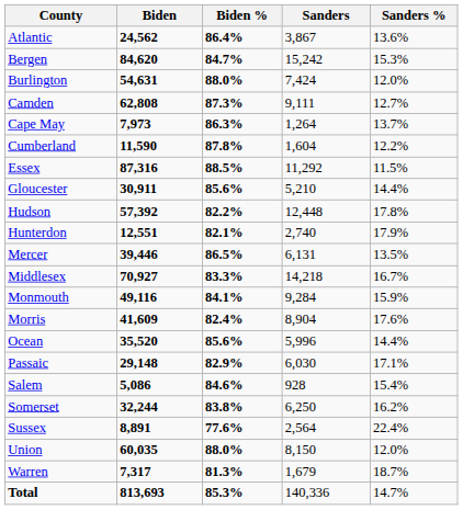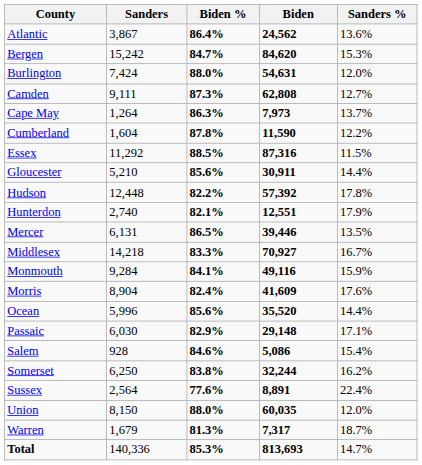 <table width="60%" class="wikitable sortable">
 <tr>
 <th width="11%">County</th>
+<th width="10%">Sanders</th>
+<th width="10%">Biden %</th>
 <th width="10%">Biden</th>
-<th width="10%">Biden %</th>
-<th width="10%">Sanders</th>
 <th width="10%">Sanders %</th>
 </tr>
 <tr>
 <td><a href='#'>Atlantic</a></td>
+<td>3,867</td>
+<td><strong>86.4%</strong></td>
 <td><strong>24,562</strong></td>
-<td><strong>86.4%</strong></td>
-<td>3,867</td>
 <td>13.6%</td>
 </tr>
 <tr>
 <td><a href='#'>Bergen</a></td>
+<td>15,242</td>
+<td><strong>84.7%</strong></td>
 <td><strong>84,620</strong></td>
-<td><strong>84.7%</strong></td>
-<td>15,242</td>
 <td>15.3%</td>
 </tr>
 <tr>
 <td><a href='#'>Burlington</a></td>
+<td>7,424</td>
+<td><strong>88.0%</strong></td>
 <td><strong>54,631</strong></td>
-<td><strong>88.0%</strong></td>
-<td>7,424</td>
 <td>12.0%</td>
 </tr>
 <tr>
 <td><a href='#'>Camden</a></td>
+<td>9,111</td>
+<td><strong>87.3%</strong></td>
 <td><strong>62,808</strong></td>
-<td><strong>87.3%</strong></td>
-<td>9,111</td>
 <td>12.7%</td>
 </tr>
 <tr>
 <td><a href='#'>Cape May</a></td>
+<td>1,264</td>
+<td><strong>86.3%</strong></td>
 <td><strong>7,973</strong></td>
-<td><strong>86.3%</strong></td>
-<td>1,264</td>
 <td>13.7%</td>
 </tr>
 <tr>
 <td><a href='#'>Cumberland</a></td>
+<td>1,604</td>
+<td><strong>87.8%</strong></td>
 <td><strong>11,590</strong></td>
-<td><strong>87.8%</strong></td>
-<td>1,604</td>
 <td>12.2%</td>
 </tr>
 <tr>
 <td><a href='#'>Essex</a></td>
+<td>11,292</td>
+<td><strong>88.5%</strong></td>
 <td><strong>87,316</strong></td>
-<td><strong>88.5%</strong></td>
-<td>11,292</td>
 <td>11.5%</td>
 </tr>
 <tr>
 <td><a href='#'>Gloucester</a></td>
+<td>5,210</td>
+<td><strong>85.6%</strong></td>
 <td><strong>30,911</strong></td>
-<td><strong>85.6%</strong></td>
-<td>5,210</td>
 <td>14.4%</td>
 </tr>
 <tr>
 <td><a href='#'>Hudson</a></td>
+<td>12,448</td>
+<td><strong>82.2%</strong></td>
 <td><strong>57,392</strong></td>
-<td><strong>82.2%</strong></td>
-<td>12,448</td>
 <td>17.8%</td>
 </tr>
 <tr>
 <td><a href='#'>Hunterdon</a></td>
+<td>2,740</td>
+<td><strong>82.1%</strong></td>
 <td><strong>12,551</strong></td>
-<td><strong>82.1%</strong></td>
-<td>2,740</td>
 <td>17.9%</td>
 </tr>
 <tr>
 <td><a href='#'>Mercer</a></td>
+<td>6,131</td>
+<td><strong>86.5%</strong></td>
 <td><strong>39,446</strong></td>
-<td><strong>86.5%</strong></td>
-<td>6,131</td>
 <td>13.5%</td>
 </tr>
 <tr>
 <td><a href='#'>Middlesex</a></td>
+<td>14,218</td>
+<td><strong>83.3%</strong></td>
 <td><strong>70,927</strong></td>
-<td><strong>83.3%</strong></td>
-<td>14,218</td>
 <td>16.7%</td>
 </tr>
 <tr>
 <td><a href='#'>Monmouth</a></td>
+<td>9,284</td>
+<td><strong>84.1%</strong></td>
 <td><strong>49,116</strong></td>
-<td><strong>84.1%</strong></td>
-<td>9,284</td>
 <td>15.9%</td>
 </tr>
 <tr>
 <td><a href='#'>Morris</a></td>
+<td>8,904</td>
+<td><strong>82.4%</strong></td>
 <td><strong>41,609</strong></td>
-<td><strong>82.4%</strong></td>
-<td>8,904</td>
 <td>17.6%</td>
 </tr>
 <tr>
 <td><a href='#'>Ocean</a></td>
+<td>5,996</td>
+<td><strong>85.6%</strong></td>
 <td><strong>35,520</strong></td>
-<td><strong>85.6%</strong></td>
-<td>5,996</td>
 <td>14.4%</td>
 </tr>
 <tr>
 <td><a href='#'>Passaic</a></td>
+<td>6,030</td>
+<td><strong>82.9%</strong></td>
 <td><strong>29,148</strong></td>
-<td><strong>82.9%</strong></td>
-<td>6,030</td>
 <td>17.1%</td>
 </tr>
 <tr>
 <td><a href='#'>Salem</a></td>
+<td>928</td>
+<td><strong>84.6%</strong></td>
 <td><strong>5,086</strong></td>
-<td><strong>84.6%</strong></td>
-<td>928</td>
 <td>15.4%</td>
 </tr>
 <tr>
 <td><a href='#'>Somerset</a></td>
+<td>6,250</td>
+<td><strong>83.8%</strong></td>
 <td><strong>32,244</strong></td>
-<td><strong>83.8%</strong></td>
-<td>6,250</td>
 <td>16.2%</td>
 </tr>
 <tr>
 <td><a href='#'>Sussex</a></td>
+<td>2,564</td>
+<td><strong>77.6%</strong></td>
 <td><strong>8,891</strong></td>
-<td><strong>77.6%</strong></td>
-<td>2,564</td>
 <td>22.4%</td>
 </tr>
 <tr>
 <td><a href='#'>Union</a></td>
+<td>8,150</td>
+<td><strong>88.0%</strong></td>
 <td><strong>60,035</strong></td>
-<td><strong>88.0%</strong></td>
-<td>8,150</td>
 <td>12.0%</td>
 </tr>
 <tr>
 <td><a href='#'>Warren</a></td>
+<td>1,679</td>
+<td><strong>81.3%</strong></td>
 <td><strong>7,317</strong></td>
-<td><strong>81.3%</strong></td>
-<td>1,679</td>
 <td>18.7%</td>
 </tr>
 <tr>
 <td><strong>Total</strong></td>
+<td>140,336</td>
+<td><strong>85.3%</strong></td>
 <td><strong>813,693</strong></td>
-<td><strong>85.3%</strong></td>
-<td>140,336</td>
 <td>14.7%</td>
 </tr>
 </table>
